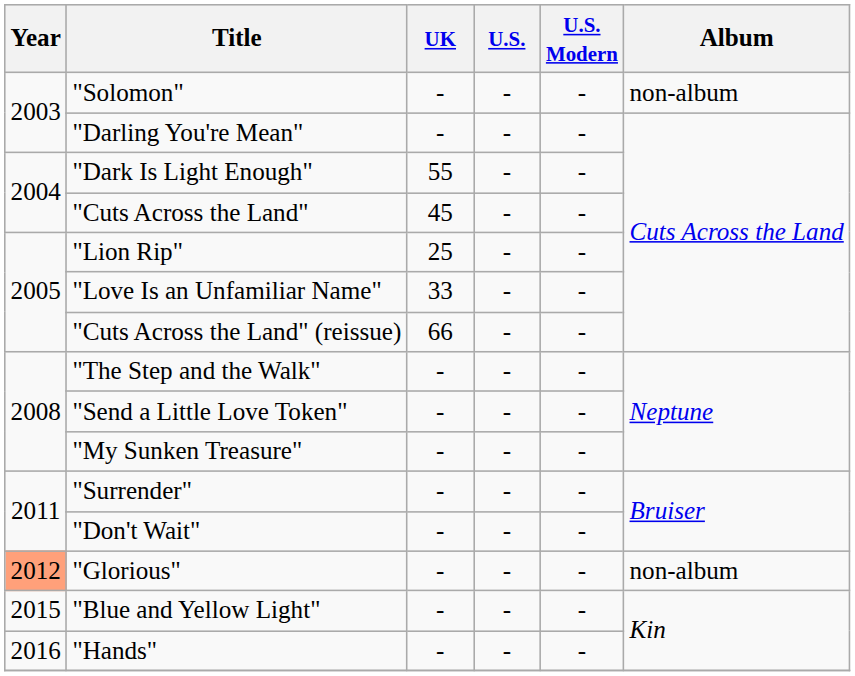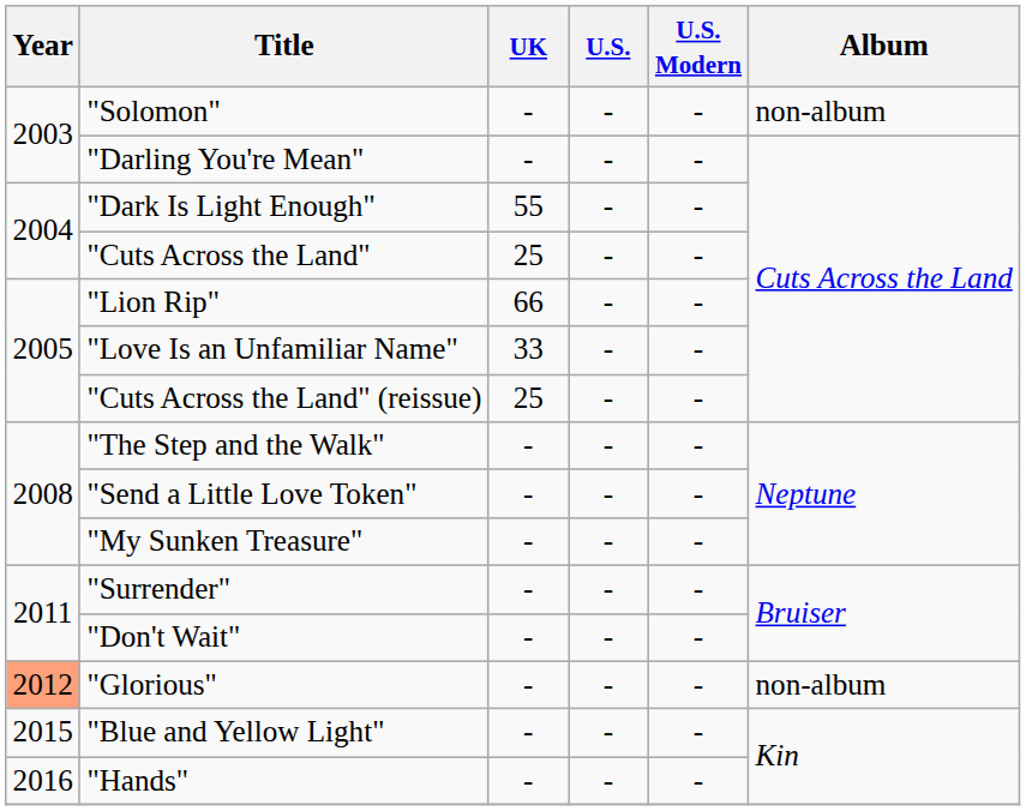 <table class="wikitable">
 <tr>
 <th>Year</th>
 <th>Title</th>
 <th width="35"><small><a href='#'>UK</a></small></th>
 <th width="35"><small><a href='#'>U.S.</a></small></th>
 <th width="35"><small><a href='#'>U.S. Modern</a></small></th>
 <th>Album</th>
 </tr>
 <tr>
 <td align="center" rowspan="2">2003</td>
 <td>"Solomon"</td>
 <td align="center">-</td>
 <td align="center">-</td>
 <td align="center">-</td>
 <td rowspan="1">non-album</td>
 </tr>
 <tr>
 <td>"Darling You're Mean"</td>
 <td align="center">-</td>
 <td align="center">-</td>
 <td align="center">-</td>
 <td rowspan="6"><em><a href='#'>Cuts Across the Land</a></em></td>
 </tr>
 <tr>
 <td align="center"  rowspan="2">2004</td>
 <td>"Dark Is Light Enough"</td>
 <td align="center">55</td>
 <td align="center">-</td>
 <td align="center">-</td>
 </tr>
 <tr>
 <td>"Cuts Across the Land"</td>
-<td align="center">45</td>
+<td align="center">25</td>
 <td align="center">-</td>
 <td align="center">-</td>
 </tr>
 <tr>
 <td align="center"  rowspan="3">2005</td>
 <td>"Lion Rip"</td>
-<td align="center">25</td>
+<td align="center">66</td>
 <td align="center">-</td>
 <td align="center">-</td>
 </tr>
 <tr>
 <td>"Love Is an Unfamiliar Name"</td>
 <td align="center">33</td>
 <td align="center">-</td>
 <td align="center">-</td>
 </tr>
 <tr>
 <td>"Cuts Across the Land" (reissue)</td>
-<td align="center">66</td>
+<td align="center">25</td>
 <td align="center">-</td>
 <td align="center">-</td>
 </tr>
 <tr>
 <td align="center"  rowspan="3">2008</td>
 <td>"The Step and the Walk"</td>
 <td align="center">-</td>
 <td align="center">-</td>
 <td align="center">-</td>
 <td rowspan="3"><em><a href='#'>Neptune</a></em></td>
 </tr>
 <tr>
 <td>"Send a Little Love Token"</td>
 <td align="center">-</td>
 <td align="center">-</td>
 <td align="center">-</td>
 </tr>
 <tr>
 <td>"My Sunken Treasure"</td>
 <td align="center">-</td>
 <td align="center">-</td>
 <td align="center">-</td>
 </tr>
 <tr>
 <td align="center" rowspan="2">2011</td>
 <td>"Surrender"</td>
 <td align="center">-</td>
 <td align="center">-</td>
 <td align="center">-</td>
 <td rowspan="2"><em><a href='#'>Bruiser</a></em></td>
 </tr>
 <tr>
 <td>"Don't Wait"</td>
 <td align="center">-</td>
 <td align="center">-</td>
 <td align="center">-</td>
 </tr>
 <tr>
 <td align="center" rowspan="1" style="background: lightsalmon;">2012</td>
 <td>"Glorious"</td>
 <td align="center">-</td>
 <td align="center">-</td>
 <td align="center">-</td>
 <td rowspan="1">non-album</td>
 </tr>
 <tr>
 <td align="center" rowspan="1">2015</td>
 <td>"Blue and Yellow Light"</td>
 <td align="center">-</td>
 <td align="center">-</td>
 <td align="center">-</td>
 <td rowspan="2"><em>Kin</em></td>
 </tr>
 <tr>
 <td align="center" rowspan="1">2016</td>
 <td>"Hands"</td>
 <td align="center">-</td>
 <td align="center">-</td>
 <td align="center">-</td>
 </tr>
 <tr>
 </tr>
 </table>
